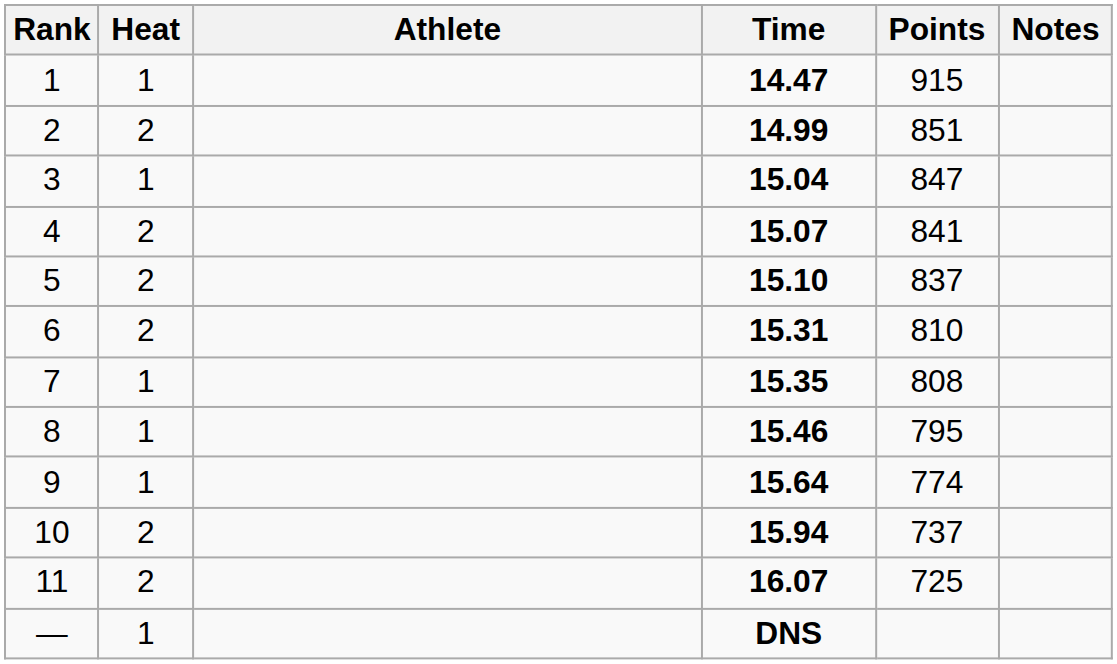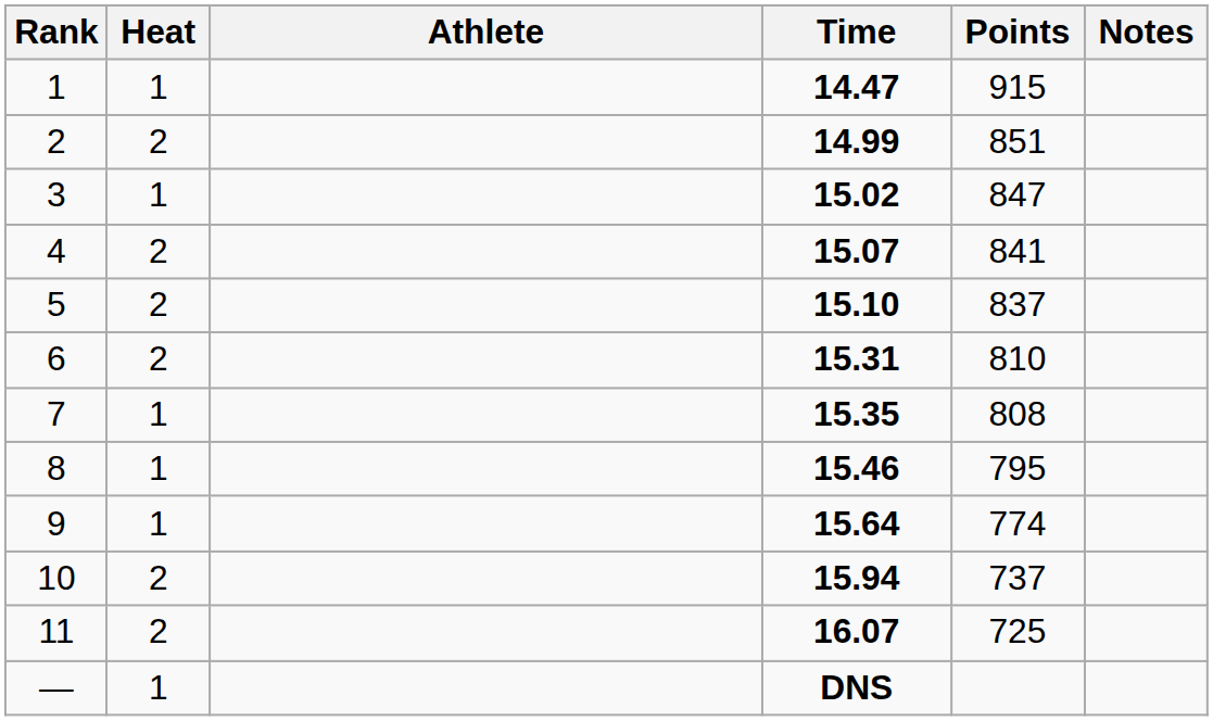 <table class="wikitable" style="text-align:center">
 <tr>
 <th width=40>Rank</th>
 <th width=40>Heat</th>
 <th width=250>Athlete</th>
 <th width=80>Time</th>
 <th width=55>Points</th>
 <th width=50>Notes</th>
 </tr>
 <tr>
 <td>1</td>
 <td>1</td>
 <td align=left></td>
 <td><strong>14.47</strong></td>
 <td>915</td>
 <td></td>
 </tr>
 <tr>
 <td>2</td>
 <td>2</td>
 <td align=left></td>
 <td><strong>14.99</strong></td>
 <td>851</td>
 <td></td>
 </tr>
 <tr>
 <td>3</td>
 <td>1</td>
 <td align=left></td>
-<td><strong>15.04</strong></td>
+<td><strong>15.02</strong></td>
 <td>847</td>
 <td></td>
 </tr>
 <tr>
 <td>4</td>
 <td>2</td>
 <td align=left></td>
 <td><strong>15.07</strong></td>
 <td>841</td>
 <td></td>
 </tr>
 <tr>
 <td>5</td>
 <td>2</td>
 <td align=left></td>
 <td><strong>15.10</strong></td>
 <td>837</td>
 <td></td>
 </tr>
 <tr>
 <td>6</td>
 <td>2</td>
 <td align=left></td>
 <td><strong>15.31</strong></td>
 <td>810</td>
 <td></td>
 </tr>
 <tr>
 <td>7</td>
 <td>1</td>
 <td align=left></td>
 <td><strong>15.35</strong></td>
 <td>808</td>
 <td></td>
 </tr>
 <tr>
 <td>8</td>
 <td>1</td>
 <td align=left></td>
 <td><strong>15.46</strong></td>
 <td>795</td>
 <td></td>
 </tr>
 <tr>
 <td>9</td>
 <td>1</td>
 <td align=left></td>
 <td><strong>15.64</strong></td>
 <td>774</td>
 <td></td>
 </tr>
 <tr>
 <td>10</td>
 <td>2</td>
 <td align=left></td>
 <td><strong>15.94</strong></td>
 <td>737</td>
 <td></td>
 </tr>
 <tr>
 <td>11</td>
 <td>2</td>
 <td align=left></td>
 <td><strong>16.07</strong></td>
 <td>725</td>
 <td></td>
 </tr>
 <tr>
 <td>—</td>
 <td>1</td>
 <td align=left></td>
 <td><strong>DNS</strong></td>
 <td></td>
 <td></td>
 </tr>
 </table>
